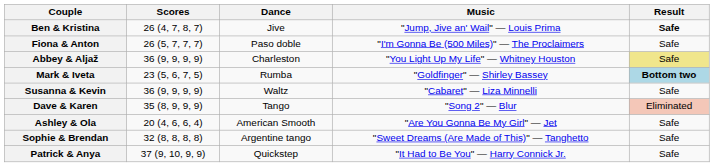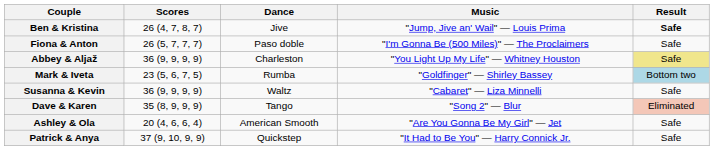 <table class="wikitable sortable" style="text-align:center; width:90%">
 <tr>
 <th scope="col">Couple</th>
 <th scope="col">Scores</th>
 <th scope="col" class="unsortable">Dance</th>
 <th scope="col" class="unsortable">Music</th>
 <th scope="col" class="unsortable">Result</th>
 </tr>
 <tr>
 <th scope="row">Ben & Kristina</th>
 <td>26 (4, 7, 8, 7)</td>
 <td>Jive</td>
 <td>"<a href='#'>Jump, Jive an' Wail</a>" — <a href='#'>Louis Prima</a></td>
 <td><strong>Safe</strong></td>
 </tr>
 <tr>
 <th scope="row">Fiona & Anton</th>
 <td>26 (5, 7, 7, 7)</td>
 <td>Paso doble</td>
 <td>"<a href='#'>I'm Gonna Be (500 Miles)</a>" — <a href='#'>The Proclaimers</a></td>
 <td>Safe</td>
 </tr>
 <tr>
 <th scope="row">Abbey & Aljaž</th>
 <td>36 (9, 9, 9, 9)</td>
 <td>Charleston</td>
 <td>"<a href='#'>You Light Up My Life</a>" — <a href='#'>Whitney Houston</a></td>
 <td style="background: khaki;">Safe</td>
 </tr>
 <tr>
 <th scope="row">Mark & Iveta</th>
 <td>23 (5, 6, 7, 5)</td>
 <td>Rumba</td>
 <td>"<a href='#'>Goldfinger</a>" — <a href='#'>Shirley Bassey</a></td>
-<td bgcolor="lightblue"><strong>Bottom two</strong></td>
+<td bgcolor="lightblue">Bottom two</td>
 </tr>
 <tr>
 <th scope="row">Susanna & Kevin</th>
 <td>36 (9, 9, 9, 9)</td>
 <td>Waltz</td>
 <td>"<a href='#'>Cabaret</a>" — <a href='#'>Liza Minnelli</a></td>
 <td>Safe</td>
 </tr>
 <tr>
 <th scope="row">Dave & Karen</th>
 <td>35 (8, 9, 9, 9)</td>
 <td>Tango</td>
 <td>"<a href='#'>Song 2</a>" — <a href='#'>Blur</a></td>
 <td bgcolor="f4c7b8">Eliminated</td>
 </tr>
 <tr>
 <th scope="row">Ashley & Ola</th>
 <td>20 (4, 6, 6, 4)</td>
 <td>American Smooth</td>
 <td>"<a href='#'>Are You Gonna Be My Girl</a>" — <a href='#'>Jet</a></td>
 <td>Safe</td>
 </tr>
 <tr>
-<th scope="row">Sophie & Brendan</th>
-<td>32 (8, 8, 8, 8)</td>
-<td>Argentine tango</td>
-<td>"<a href='#'>Sweet Dreams (Are Made of This)</a>" — <a href='#'>Tanghetto</a></td>
-<td>Safe</td>
-</tr>
-<tr>
 <th scope="row">Patrick & Anya</th>
 <td>37 (9, 10, 9, 9)</td>
 <td>Quickstep</td>
 <td>"<a href='#'>It Had to Be You</a>" — <a href='#'>Harry Connick Jr.</a></td>
 <td>Safe</td>
 </tr>
 </table>
